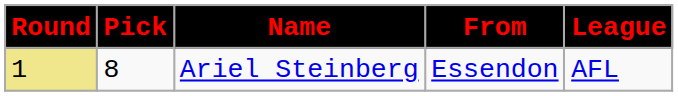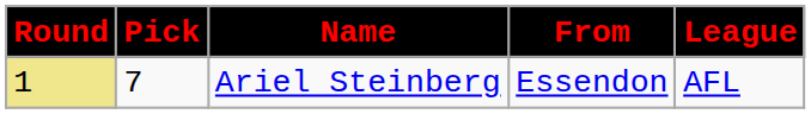 <table class="wikitable">
 <tr>
 <th style="background:#000; color:red; text-align:center;">Round</th>
 <th style="background:#000; color:red; text-align:center;">Pick</th>
 <th style="background:#000; color:red; text-align:center;">Name</th>
 <th style="background:#000; color:red; text-align:center;">From</th>
 <th style="background:#000; color:red; text-align:center;">League</th>
 </tr>
 <tr>
 <td style="background: khaki;">1</td>
-<td>8</td>
+<td>7</td>
 <td><a href='#'>Ariel Steinberg</a></td>
 <td><a href='#'>Essendon</a></td>
 <td><a href='#'>AFL</a></td>
 </tr>
 </table>
